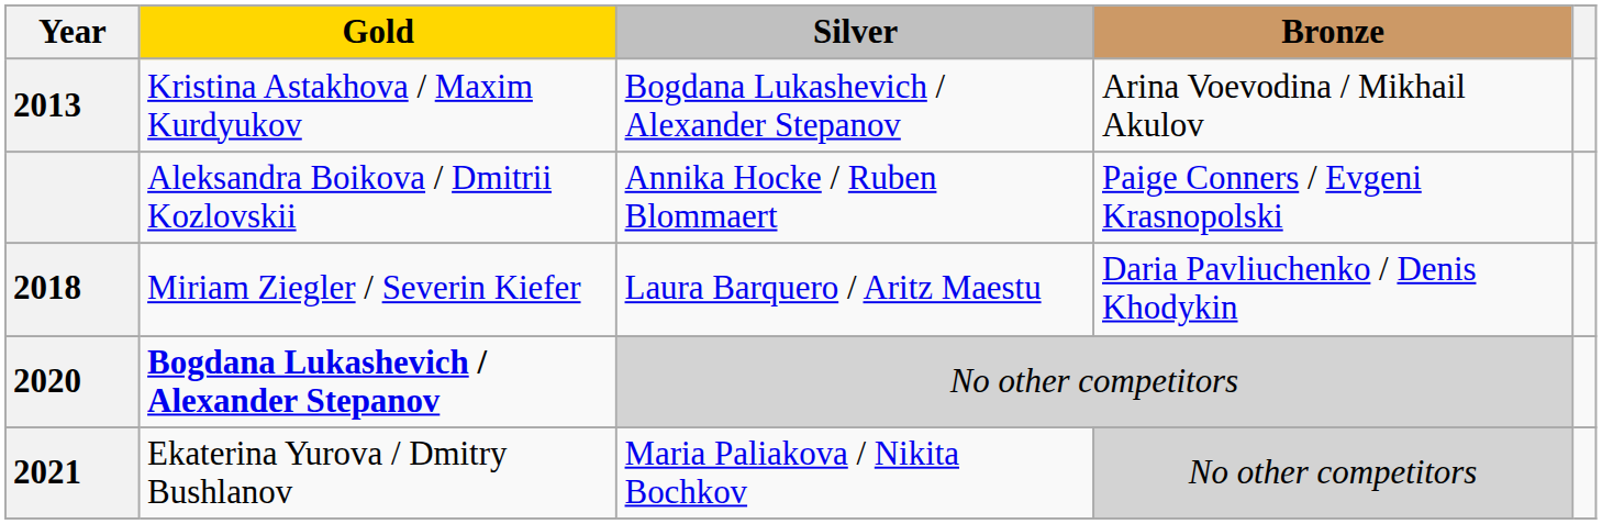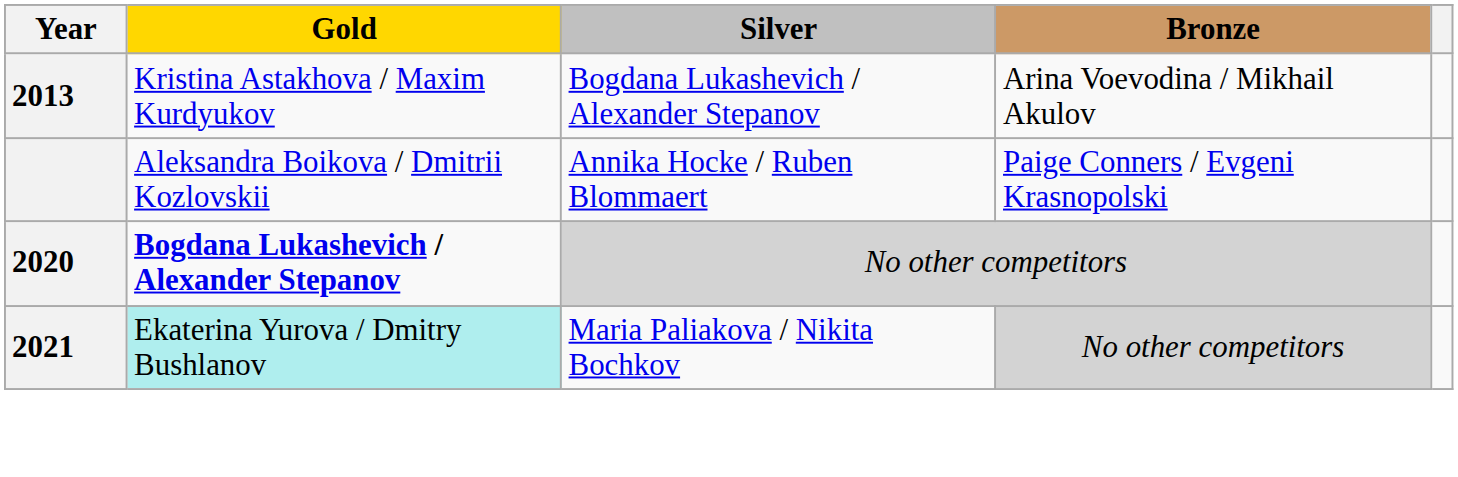 <table class="wikitable unsortable" style="text-align:left; width:85%">
 <tr>
 <th scope="col" style="text-align:center">Year</th>
 <td scope="col" style="text-align:center; width:30%; background:gold"><strong>Gold</strong></td>
 <td scope="col" style="text-align:center; width:30%; background:silver"><strong>Silver</strong></td>
 <td scope="col" style="text-align:center; width:30%; background:#c96"><strong>Bronze</strong></td>
 <th scope="col" style="text-align:center"></th>
 </tr>
 <tr>
 <th scope="row" style="text-align:left">2013</th>
 <td> <a href='#'>Kristina Astakhova</a> / <a href='#'>Maxim Kurdyukov</a></td>
 <td> <a href='#'>Bogdana Lukashevich</a> / <a href='#'>Alexander Stepanov</a></td>
 <td> Arina Voevodina / Mikhail Akulov</td>
 <td></td>
 </tr>
 <tr>
 <th scope="row" style="text-align:left"></th>
 <td> <a href='#'>Aleksandra Boikova</a> / <a href='#'>Dmitrii Kozlovskii</a></td>
 <td> <a href='#'>Annika Hocke</a> / <a href='#'>Ruben Blommaert</a></td>
 <td> <a href='#'>Paige Conners</a> / <a href='#'>Evgeni Krasnopolski</a></td>
 <td></td>
 </tr>
 <tr>
-<th scope="row" style="text-align:left">2018</th>
-<td> <a href='#'>Miriam Ziegler</a> / <a href='#'>Severin Kiefer</a></td>
-<td> <a href='#'>Laura Barquero</a> / <a href='#'>Aritz Maestu</a></td>
-<td> <a href='#'>Daria Pavliuchenko</a> / <a href='#'>Denis Khodykin</a></td>
-<td></td>
-</tr>
-<tr>
 <th scope="row" style="text-align:left">2020</th>
 <td><strong> <a href='#'>Bogdana Lukashevich</a> / <a href='#'>Alexander Stepanov</a></strong></td>
 <td colspan="2" align=center bgcolor="lightgray"><em>No other competitors</em></td>
 <td></td>
 </tr>
 <tr>
 <th scope="row" style="text-align:left">2021</th>
-<td> Ekaterina Yurova / Dmitry Bushlanov</td>
+<td style="background: paleturquoise;"> Ekaterina Yurova / Dmitry Bushlanov</td>
 <td> <a href='#'>Maria Paliakova</a> / <a href='#'>Nikita Bochkov</a></td>
 <td align=center bgcolor="lightgray"><em>No other competitors</em></td>
 <td></td>
 </tr>
 </table>
